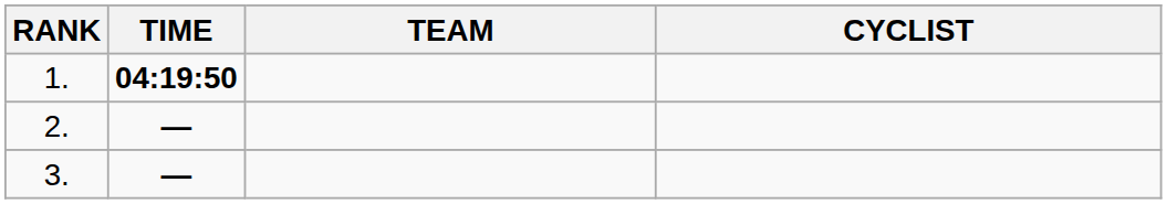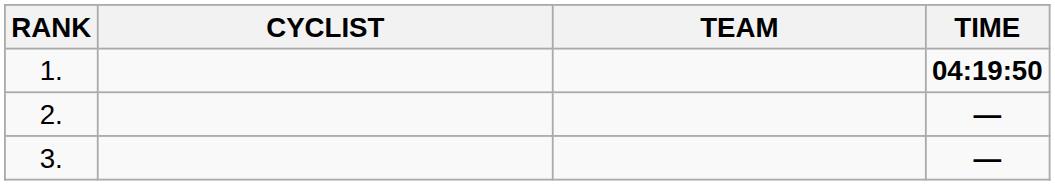 <table class="wikitable" style="font-size:95%;">
 <tr>
 <th>RANK</th>
+<th align="left" style="width: 16em">CYCLIST</th>
+<th align="left" style="width: 13em">TEAM</th>
 <th>TIME</th>
-<th align="left" style="width: 13em">TEAM</th>
-<th align="left" style="width: 16em">CYCLIST</th>
 </tr>
 <tr>
 <td align="center">1.</td>
-<td align="center"><strong>04:19:50</strong></td>
 <td></td>
 <td></td>
+<td align="center"><strong>04:19:50</strong></td>
 </tr>
 <tr>
 <td align="center">2.</td>
-<td align="center"><strong>—</strong></td>
 <td></td>
 <td></td>
+<td align="center"><strong>—</strong></td>
 </tr>
 <tr>
 <td align="center">3.</td>
-<td align="center"><strong>—</strong></td>
 <td></td>
 <td></td>
+<td align="center"><strong>—</strong></td>
 </tr>
 </table>
